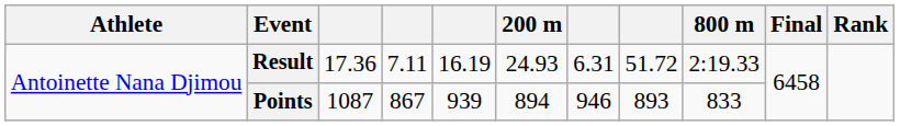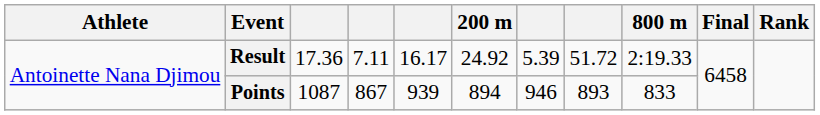 <table class="wikitable" style="font-size:90%;">
 <tr>
 <th>Athlete</th>
 <th>Event</th>
 <th></th>
 <th></th>
 <th></th>
 <th>200 m</th>
 <th></th>
 <th></th>
 <th>800 m</th>
 <th>Final</th>
 <th>Rank</th>
 </tr>
 <tr align=center>
 <td style="text-align:left;" rowspan="2"><a href='#'>Antoinette Nana Djimou</a></td>
 <th style="font-size:95%">Result</th>
 <td>17.36 <strong></strong></td>
 <td>7.11</td>
-<td>16.19 <strong></strong></td>
-<td>24.93</td>
-<td>6.31 <strong></strong></td>
+<td>16.17 <strong></strong></td>
+<td>24.92</td>
+<td>5.39 <strong></strong></td>
 <td>51.72 <strong></strong></td>
 <td>2:19.33 <strong></strong></td>
 <td rowspan="2">6458 <strong></strong></td>
 <td rowspan="2"></td>
 </tr>
 <tr align=center>
 <th style="font-size:95%">Points</th>
 <td>1087</td>
 <td>867</td>
 <td>939</td>
 <td>894</td>
 <td>946</td>
 <td>893</td>
 <td>833</td>
 </tr>
 </table>
